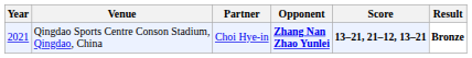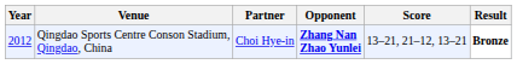 <table class="sortable wikitable" style="font-size: 90%;">
 <tr>
 <th>Year</th>
 <th>Venue</th>
 <th>Partner</th>
 <th>Opponent</th>
 <th>Score</th>
 <th>Result</th>
 </tr>
 <tr style="background:#ECF2FF">
-<td align="center"><a href='#'>2021</a></td>
+<td align="center"><a href='#'>2012</a></td>
 <td align="left">Qingdao Sports Centre Conson Stadium,<br><a href='#'>Qingdao</a>, China</td>
 <td align="left"> <a href='#'>Choi Hye-in</a></td>
 <td align="left"><strong> <a href='#'>Zhang Nan</a><br> <a href='#'>Zhao Yunlei</a></strong></td>
-<td align="left"><strong>13–21, 21–12, 13–21</strong></td>
+<td align="left">13–21, 21–12, 13–21</td>
 <td style="text-align:left; background:white"> <strong>Bronze</strong></td>
 </tr>
 </table>
